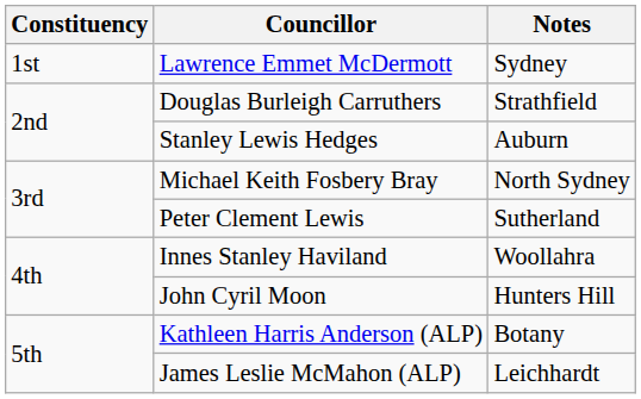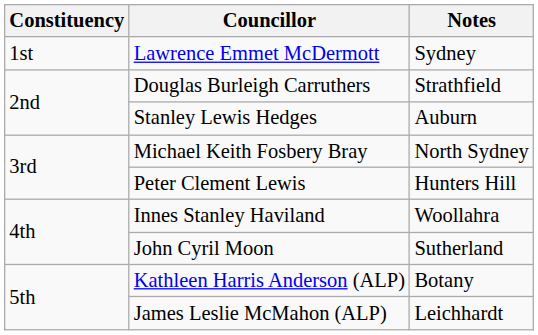 <table class="wikitable">
 <tr>
 <th>Constituency</th>
 <th>Councillor</th>
 <th>Notes</th>
 </tr>
 <tr>
 <td>1st</td>
 <td><a href='#'>Lawrence Emmet McDermott</a></td>
 <td>Sydney</td>
 </tr>
 <tr>
 <td rowspan="2">2nd</td>
 <td>Douglas Burleigh Carruthers</td>
 <td>Strathfield</td>
 </tr>
 <tr>
 <td>Stanley Lewis Hedges</td>
 <td>Auburn</td>
 </tr>
 <tr>
 <td rowspan="2">3rd</td>
 <td>Michael Keith Fosbery Bray</td>
 <td>North Sydney</td>
 </tr>
 <tr>
 <td>Peter Clement Lewis</td>
-<td>Sutherland</td>
+<td>Hunters Hill</td>
 </tr>
 <tr>
 <td rowspan="2">4th</td>
 <td>Innes Stanley Haviland</td>
 <td>Woollahra</td>
 </tr>
 <tr>
 <td>John Cyril Moon</td>
-<td>Hunters Hill</td>
+<td>Sutherland</td>
 </tr>
 <tr>
 <td rowspan="2">5th</td>
 <td><a href='#'>Kathleen Harris Anderson</a> (ALP)</td>
 <td>Botany</td>
 </tr>
 <tr>
 <td>James Leslie McMahon (ALP)</td>
 <td>Leichhardt</td>
 </tr>
 </table>
